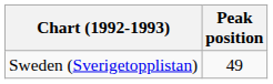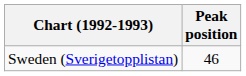 <table class="wikitable">
 <tr>
 <th>Chart (1992-1993)</th>
 <th>Peak<br>position</th>
 </tr>
 <tr>
 <td>Sweden (<a href='#'>Sverigetopplistan</a>)</td>
-<td align="center">49</td>
+<td align="center">46</td>
 </tr>
 </table>
